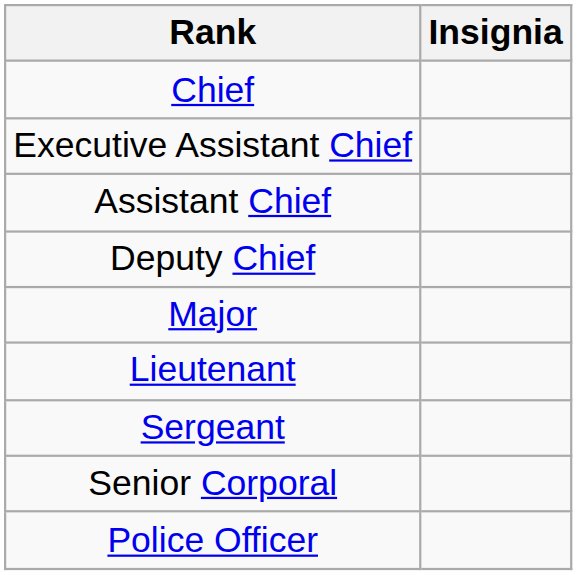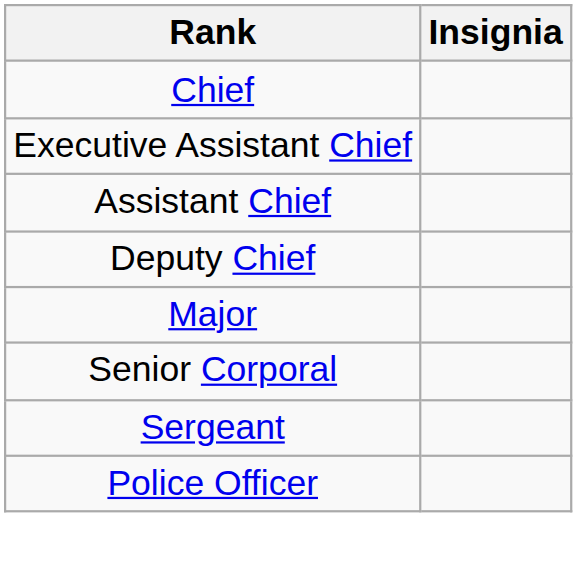 <table class="wikitable">
 <tr>
 <th>Rank</th>
 <th>Insignia</th>
 </tr>
 <tr>
 <td style="text-align:center;"><a href='#'>Chief</a></td>
 <td style="text-align:center;"></td>
 </tr>
 <tr>
 <td style="text-align:center;">Executive Assistant <a href='#'>Chief</a></td>
 <td style="text-align:center;"></td>
 </tr>
 <tr>
 <td style="text-align:center;">Assistant <a href='#'>Chief</a></td>
 <td style="text-align:center;"></td>
 </tr>
 <tr>
 <td style="text-align:center;">Deputy <a href='#'>Chief</a></td>
 <td style="text-align:center;"></td>
 </tr>
 <tr>
 <td style="text-align:center;"><a href='#'>Major</a></td>
 <td style="text-align:center;"></td>
 </tr>
 <tr>
-<td style="text-align:center;"><a href='#'>Lieutenant</a></td>
+<td style="text-align:center;">Senior <a href='#'>Corporal</a></td>
 <td style="text-align:center;"></td>
 </tr>
 <tr>
 <td style="text-align:center;"><a href='#'>Sergeant</a></td>
-<td style="text-align:center;"></td>
-</tr>
-<tr>
-<td style="text-align:center;">Senior <a href='#'>Corporal</a></td>
 <td style="text-align:center;"></td>
 </tr>
 <tr style="text-align:center;">
 <td><a href='#'>Police Officer</a></td>
 <td style="text-align:center;"></td>
 </tr>
 </table>
